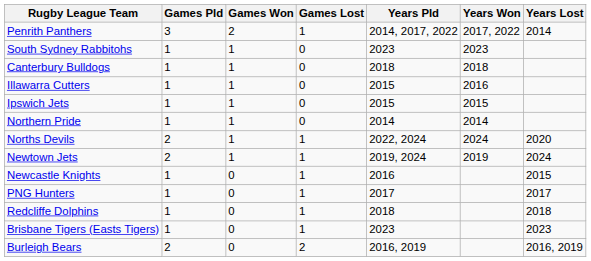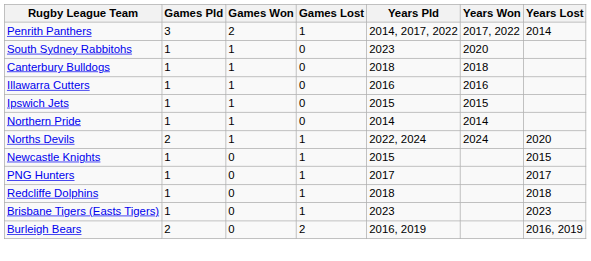 <table class="wikitable sortable">
 <tr>
 <th>Rugby League Team</th>
 <th>Games Pld</th>
 <th>Games Won</th>
 <th>Games Lost</th>
 <th>Years Pld</th>
 <th>Years Won</th>
 <th>Years Lost</th>
 </tr>
 <tr>
 <td> <a href='#'>Penrith Panthers</a></td>
 <td>3</td>
 <td>2</td>
 <td>1</td>
 <td>2014, 2017, 2022</td>
 <td>2017, 2022</td>
 <td>2014</td>
 </tr>
 <tr>
 <td> <a href='#'>South Sydney Rabbitohs</a></td>
 <td>1</td>
 <td>1</td>
 <td>0</td>
 <td>2023</td>
-<td>2023</td>
+<td>2020</td>
 </tr>
 <tr>
 <td> <a href='#'>Canterbury Bulldogs</a></td>
 <td>1</td>
 <td>1</td>
 <td>0</td>
 <td>2018</td>
 <td>2018</td>
 <td></td>
 </tr>
 <tr>
 <td> <a href='#'>Illawarra Cutters</a></td>
 <td>1</td>
 <td>1</td>
 <td>0</td>
-<td>2015</td>
+<td>2016</td>
 <td>2016</td>
 <td></td>
 </tr>
 <tr>
 <td> <a href='#'>Ipswich Jets</a></td>
 <td>1</td>
 <td>1</td>
 <td>0</td>
 <td>2015</td>
 <td>2015</td>
 <td></td>
 </tr>
 <tr>
 <td> <a href='#'>Northern Pride</a></td>
 <td>1</td>
 <td>1</td>
 <td>0</td>
 <td>2014</td>
 <td>2014</td>
 <td></td>
 </tr>
 <tr>
 <td> <a href='#'>Norths Devils</a></td>
 <td>2</td>
 <td>1</td>
 <td>1</td>
 <td>2022, 2024</td>
 <td>2024</td>
 <td>2020</td>
 </tr>
 <tr>
-<td> <a href='#'>Newtown Jets</a></td>
-<td>2</td>
-<td>1</td>
-<td>1</td>
-<td>2019, 2024</td>
-<td>2019</td>
-<td>2024</td>
-</tr>
-<tr>
 <td> <a href='#'>Newcastle Knights</a></td>
 <td>1</td>
 <td>0</td>
 <td>1</td>
-<td>2016</td>
+<td>2015</td>
 <td></td>
 <td>2015</td>
 </tr>
 <tr>
 <td> <a href='#'>PNG Hunters</a></td>
 <td>1</td>
 <td>0</td>
 <td>1</td>
 <td>2017</td>
 <td></td>
 <td>2017</td>
 </tr>
 <tr>
 <td> <a href='#'>Redcliffe Dolphins</a></td>
 <td>1</td>
 <td>0</td>
 <td>1</td>
 <td>2018</td>
 <td></td>
 <td>2018</td>
 </tr>
 <tr>
 <td> <a href='#'>Brisbane Tigers (Easts Tigers)</a></td>
 <td>1</td>
 <td>0</td>
 <td>1</td>
 <td>2023</td>
 <td></td>
 <td>2023</td>
 </tr>
 <tr>
 <td> <a href='#'>Burleigh Bears</a></td>
 <td>2</td>
 <td>0</td>
 <td>2</td>
 <td>2016, 2019</td>
 <td></td>
 <td>2016, 2019</td>
 </tr>
 </table>
